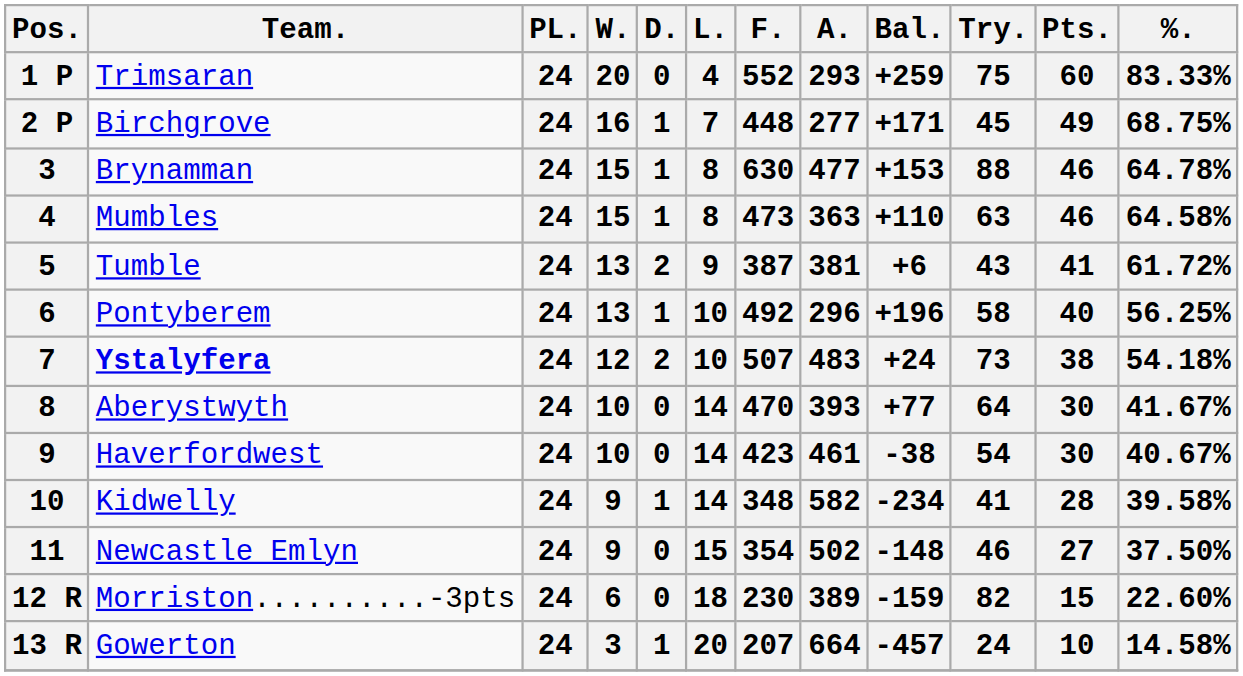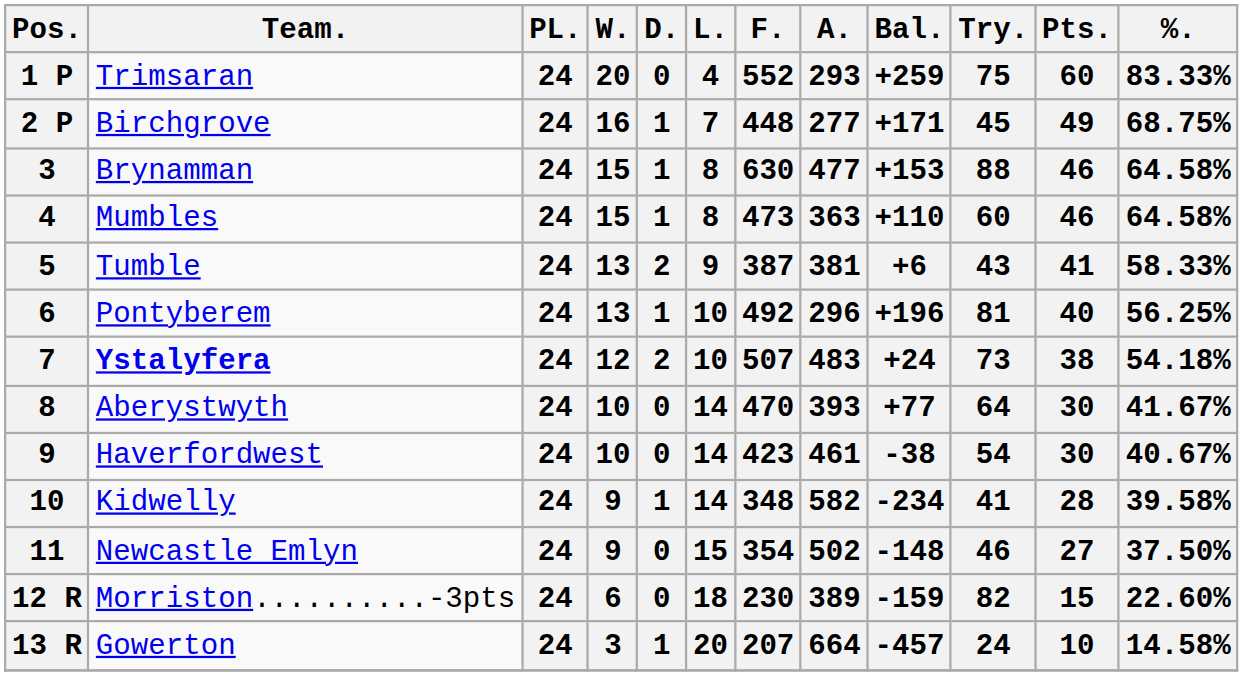 <table class="wikitable">
 <tr>
 <th>Pos.</th>
 <th>Team.</th>
 <th>PL.</th>
 <th>W.</th>
 <th>D.</th>
 <th>L.</th>
 <th>F.</th>
 <th>A.</th>
 <th>Bal.</th>
 <th>Try.</th>
 <th>Pts.</th>
 <th>%.</th>
 </tr>
 <tr>
 <th>1 P</th>
 <td><a href='#'>Trimsaran</a></td>
 <th>24</th>
 <th>20</th>
 <th>0</th>
 <th>4</th>
 <th>552</th>
 <th>293</th>
 <th>+259</th>
 <th>75</th>
 <th>60</th>
 <th>83.33%</th>
 </tr>
 <tr>
 <th>2 P</th>
 <td><a href='#'>Birchgrove</a></td>
 <th>24</th>
 <th>16</th>
 <th>1</th>
 <th>7</th>
 <th>448</th>
 <th>277</th>
 <th>+171</th>
 <th>45</th>
 <th>49</th>
 <th>68.75%</th>
 </tr>
 <tr>
 <th>3</th>
 <td><a href='#'>Brynamman</a></td>
 <th>24</th>
 <th>15</th>
 <th>1</th>
 <th>8</th>
 <th>630</th>
 <th>477</th>
 <th>+153</th>
 <th>88</th>
 <th>46</th>
-<th>64.78%</th>
+<th>64.58%</th>
 </tr>
 <tr>
 <th>4</th>
 <td><a href='#'>Mumbles</a></td>
 <th>24</th>
 <th>15</th>
 <th>1</th>
 <th>8</th>
 <th>473</th>
 <th>363</th>
 <th>+110</th>
-<th>63</th>
+<th>60</th>
 <th>46</th>
 <th>64.58%</th>
 </tr>
 <tr>
 <th>5</th>
 <td><a href='#'>Tumble</a></td>
 <th>24</th>
 <th>13</th>
 <th>2</th>
 <th>9</th>
 <th>387</th>
 <th>381</th>
 <th>+6</th>
 <th>43</th>
 <th>41</th>
-<th>61.72%</th>
+<th>58.33%</th>
 </tr>
 <tr>
 <th>6</th>
 <td><a href='#'>Pontyberem</a></td>
 <th>24</th>
 <th>13</th>
 <th>1</th>
 <th>10</th>
 <th>492</th>
 <th>296</th>
 <th>+196</th>
-<th>58</th>
+<th>81</th>
 <th>40</th>
 <th>56.25%</th>
 </tr>
 <tr>
 <th>7</th>
 <td><strong><a href='#'>Ystalyfera</a></strong></td>
 <th>24</th>
 <th>12</th>
 <th>2</th>
 <th>10</th>
 <th>507</th>
 <th>483</th>
 <th>+24</th>
 <th>73</th>
 <th>38</th>
 <th>54.18%</th>
 </tr>
 <tr>
 <th>8</th>
 <td><a href='#'>Aberystwyth</a></td>
 <th>24</th>
 <th>10</th>
 <th>0</th>
 <th>14</th>
 <th>470</th>
 <th>393</th>
 <th>+77</th>
 <th>64</th>
 <th>30</th>
 <th>41.67%</th>
 </tr>
 <tr>
 <th>9</th>
 <td><a href='#'>Haverfordwest</a></td>
 <th>24</th>
 <th>10</th>
 <th>0</th>
 <th>14</th>
 <th>423</th>
 <th>461</th>
 <th>-38</th>
 <th>54</th>
 <th>30</th>
 <th>40.67%</th>
 </tr>
 <tr>
 <th>10</th>
 <td><a href='#'>Kidwelly</a></td>
 <th>24</th>
 <th>9</th>
 <th>1</th>
 <th>14</th>
 <th>348</th>
 <th>582</th>
 <th>-234</th>
 <th>41</th>
 <th>28</th>
 <th>39.58%</th>
 </tr>
 <tr>
 <th>11</th>
 <td><a href='#'>Newcastle Emlyn</a></td>
 <th>24</th>
 <th>9</th>
 <th>0</th>
 <th>15</th>
 <th>354</th>
 <th>502</th>
 <th>-148</th>
 <th>46</th>
 <th>27</th>
 <th>37.50%</th>
 </tr>
 <tr>
 <th>12 R</th>
 <td><a href='#'>Morriston</a>..........-3pts</td>
 <th>24</th>
 <th>6</th>
 <th>0</th>
 <th>18</th>
 <th>230</th>
 <th>389</th>
 <th>-159</th>
 <th>82</th>
 <th>15</th>
 <th>22.60%</th>
 </tr>
 <tr>
 <th>13 R</th>
 <td><a href='#'>Gowerton</a></td>
 <th>24</th>
 <th>3</th>
 <th>1</th>
 <th>20</th>
 <th>207</th>
 <th>664</th>
 <th>-457</th>
 <th>24</th>
 <th>10</th>
 <th>14.58%</th>
 </tr>
 <tr>
 </tr>
 </table>
